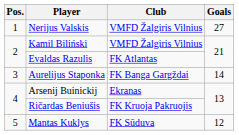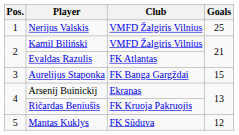 <table class="wikitable">
 <tr>
 <th>Pos.</th>
 <th>Player</th>
 <th>Club</th>
 <th>Goals</th>
 </tr>
 <tr>
 <td align="center">1</td>
 <td> <a href='#'>Nerijus Valskis</a></td>
 <td><a href='#'>VMFD Žalgiris Vilnius</a></td>
-<td align="center">27</td>
+<td align="center">25</td>
 </tr>
 <tr>
 <td align="center" rowspan="2">2</td>
 <td> <a href='#'>Kamil Biliński</a></td>
 <td><a href='#'>VMFD Žalgiris Vilnius</a></td>
 <td align="center" rowspan="2">21</td>
 </tr>
 <tr>
 <td> <a href='#'>Evaldas Razulis</a></td>
 <td><a href='#'>FK Atlantas</a></td>
 </tr>
 <tr>
 <td align="center" rowspan="1">3</td>
 <td> <a href='#'>Aurelijus Staponka</a></td>
 <td><a href='#'>FK Banga Gargždai</a></td>
-<td align="center" rowspan="1">14</td>
+<td align="center" rowspan="1">15</td>
 </tr>
 <tr>
 <td align="center" rowspan="2">4</td>
 <td> Arsenij Buinickij</td>
 <td><a href='#'>Ekranas</a></td>
 <td align="center" rowspan="2">13</td>
 </tr>
 <tr>
 <td> <a href='#'>Ričardas Beniušis</a></td>
 <td><a href='#'>FK Kruoja Pakruojis</a></td>
 </tr>
 <tr>
 <td align="center">5</td>
 <td> <a href='#'>Mantas Kuklys</a></td>
 <td><a href='#'>FK Sūduva</a></td>
 <td align="center">12</td>
 </tr>
 </table>
